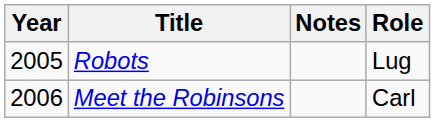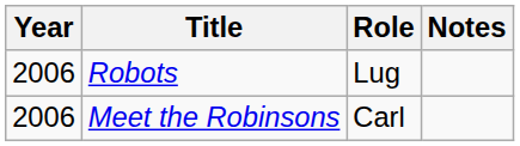 <table class="wikitable">
 <tr style="text-align:center;">
 <th>Year</th>
 <th>Title</th>
+<th>Role</th>
 <th>Notes</th>
-<th>Role</th>
 </tr>
 <tr>
-<td>2005</td>
+<td>2006</td>
 <td><em><a href='#'>Robots</a></em></td>
+<td>Lug</td>
 <td></td>
-<td>Lug</td>
 </tr>
 <tr>
 <td>2006</td>
 <td><em><a href='#'>Meet the Robinsons</a></em></td>
+<td>Carl</td>
 <td></td>
-<td>Carl</td>
 </tr>
 </table>
